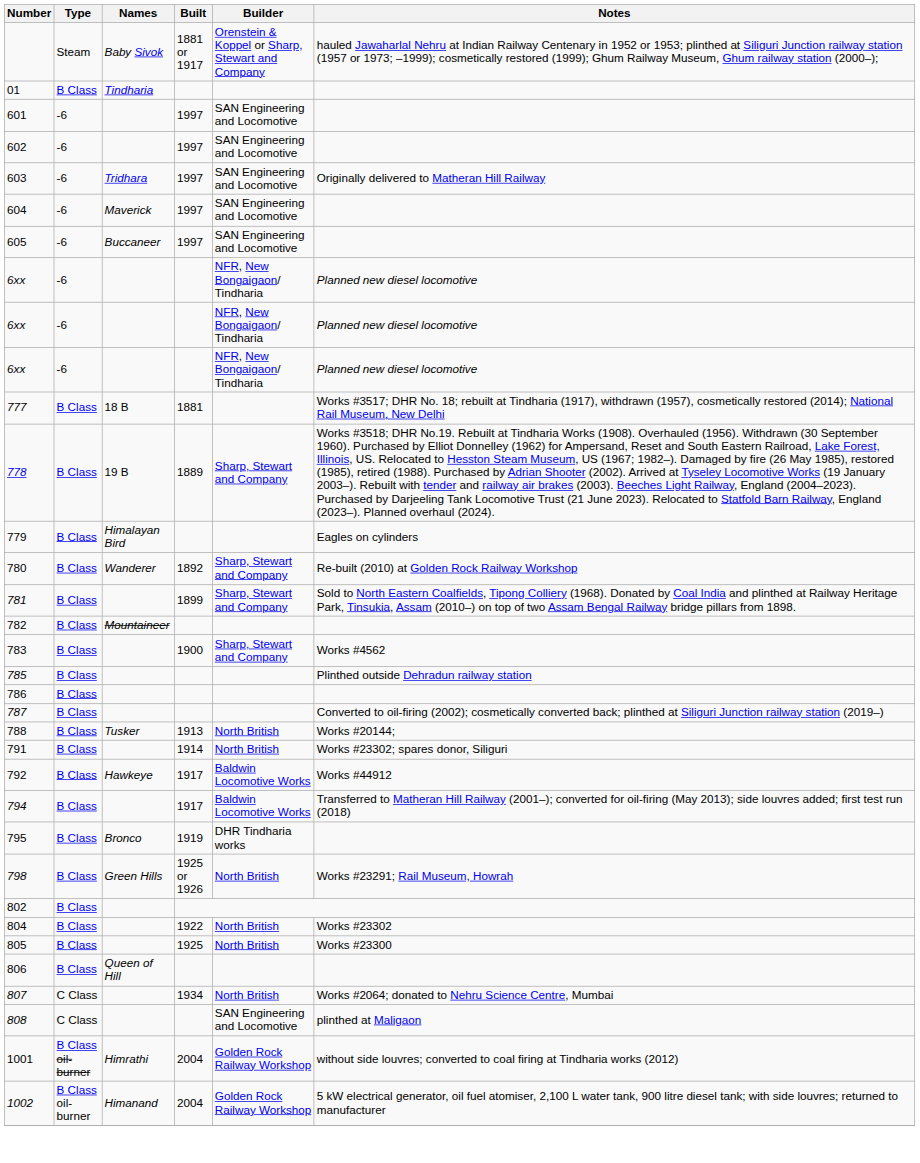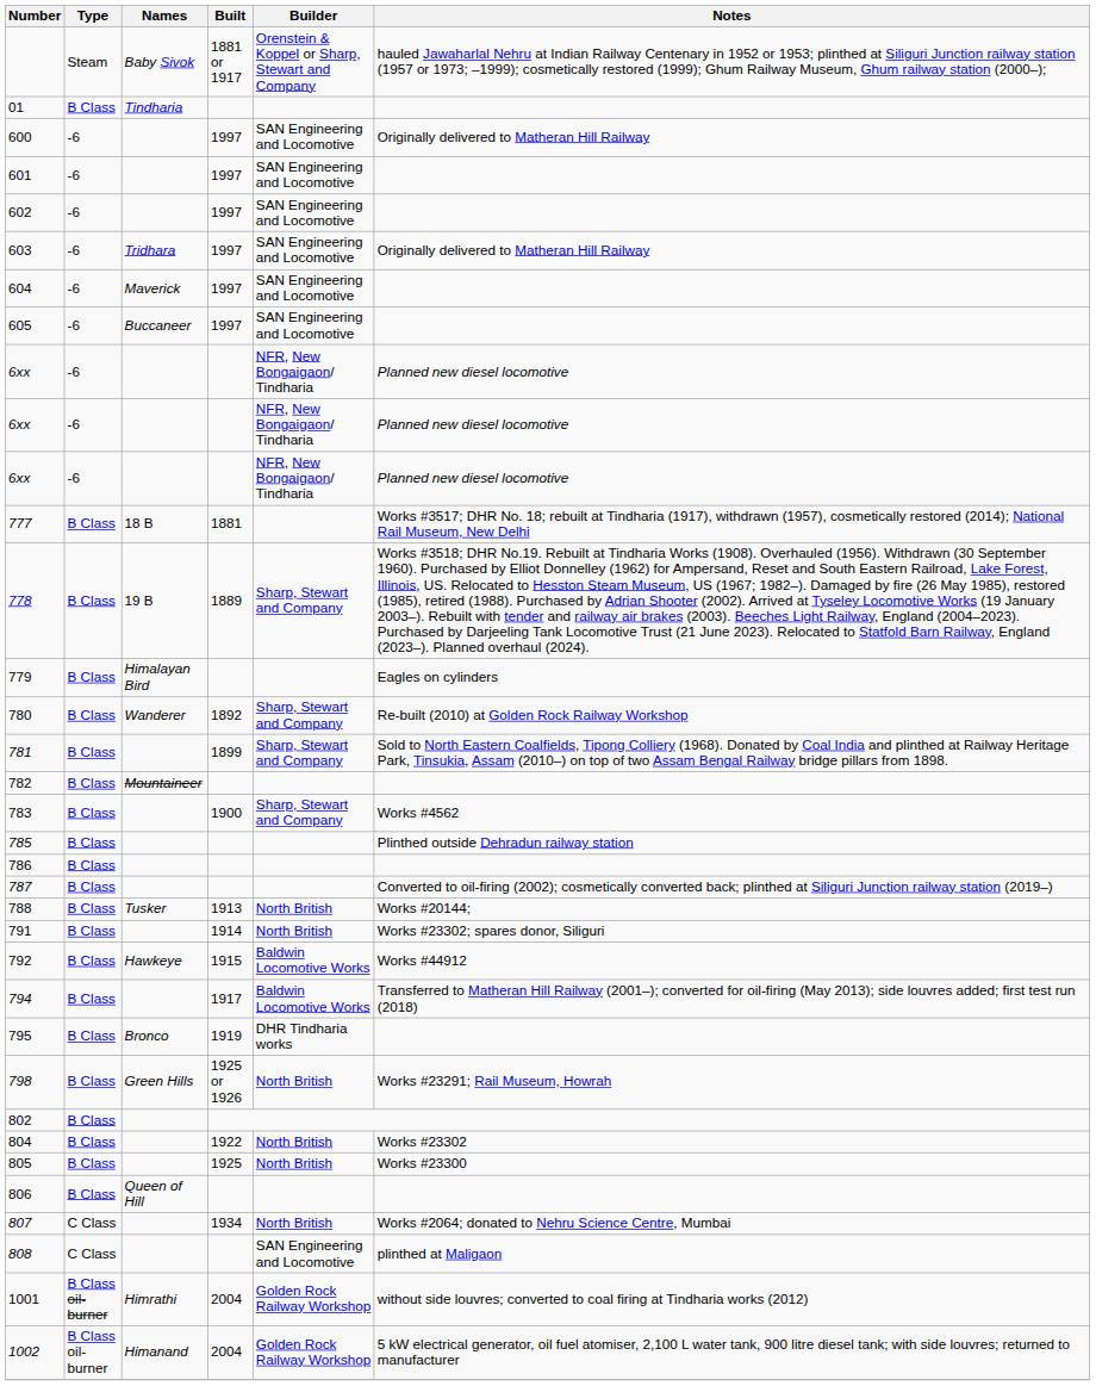 <table class="wikitable sortable">
 <tr>
 <th data-sort-type=number>Number</th>
 <th>Type</th>
 <th>Names</th>
 <th>Built</th>
 <th>Builder</th>
 <th>Notes</th>
 </tr>
 <tr>
 <td></td>
 <td>Steam</td>
 <td><em>Baby <a href='#'>Sivok</a></em></td>
 <td>1881 or 1917</td>
 <td><a href='#'>Orenstein & Koppel</a> or <a href='#'>Sharp, Stewart and Company</a></td>
 <td>hauled <a href='#'>Jawaharlal Nehru</a> at Indian Railway Centenary in 1952 or 1953; plinthed at <a href='#'>Siliguri Junction railway station</a> (1957 or 1973; ‒1999); cosmetically restored (1999); Ghum Railway Museum, <a href='#'>Ghum railway station</a> (2000‒);</td>
 </tr>
 <tr>
 <td>01</td>
 <td><a href='#'>B Class</a></td>
 <td><em><a href='#'>Tindharia</a></em></td>
 <td></td>
 <td></td>
 <td></td>
+</tr>
+<tr>
+<td>600</td>
+<td>-6</td>
+<td></td>
+<td>1997</td>
+<td>SAN Engineering and Locomotive</td>
+<td>Originally delivered to <a href='#'>Matheran Hill Railway</a></td>
 </tr>
 <tr>
 <td>601</td>
 <td>-6</td>
 <td></td>
 <td>1997</td>
 <td>SAN Engineering and Locomotive</td>
 <td></td>
 </tr>
 <tr>
 <td>602</td>
 <td>-6</td>
 <td></td>
 <td>1997</td>
 <td>SAN Engineering and Locomotive</td>
 <td></td>
 </tr>
 <tr>
 <td>603</td>
 <td>-6</td>
 <td><em><a href='#'>Tridhara</a></em></td>
 <td>1997</td>
 <td>SAN Engineering and Locomotive</td>
 <td>Originally delivered to <a href='#'>Matheran Hill Railway</a></td>
 </tr>
 <tr>
 <td>604</td>
 <td>-6</td>
 <td><em>Maverick</em> </td>
 <td>1997</td>
 <td>SAN Engineering and Locomotive</td>
 <td></td>
 </tr>
 <tr>
 <td>605</td>
 <td>-6</td>
 <td><em>Buccaneer</em> </td>
 <td>1997</td>
 <td>SAN Engineering and Locomotive</td>
 <td></td>
 </tr>
 <tr>
 <td data-sort-value=606><em>6xx</em></td>
 <td>-6</td>
 <td></td>
 <td></td>
 <td><a href='#'>NFR</a>, <a href='#'>New Bongaigaon</a>/ Tindharia</td>
 <td><em>Planned new diesel locomotive</em></td>
 </tr>
 <tr>
 <td data-sort-value=607><em>6xx</em></td>
 <td>-6</td>
 <td></td>
 <td></td>
 <td><a href='#'>NFR</a>, <a href='#'>New Bongaigaon</a>/ Tindharia</td>
 <td><em>Planned new diesel locomotive</em></td>
 </tr>
 <tr>
 <td data-sort-value=608><em>6xx</em></td>
 <td>-6</td>
 <td></td>
 <td></td>
 <td><a href='#'>NFR</a>, <a href='#'>New Bongaigaon</a>/ Tindharia</td>
 <td><em>Planned new diesel locomotive</em></td>
 </tr>
 <tr>
 <td><em>777</em></td>
 <td><a href='#'>B Class</a></td>
 <td>18 B</td>
 <td>1881</td>
 <td></td>
 <td>Works #3517; DHR No. 18; rebuilt at Tindharia (1917), withdrawn (1957), cosmetically restored (2014); <a href='#'>National Rail Museum, New Delhi</a></td>
 </tr>
 <tr>
 <td><em><a href='#'>778</a></em></td>
 <td><a href='#'>B Class</a></td>
 <td>19 B</td>
 <td>1889</td>
 <td><a href='#'>Sharp, Stewart and Company</a></td>
 <td>Works #3518;  DHR No.19.  Rebuilt at Tindharia Works (1908).  Overhauled (1956).  Withdrawn (30 September 1960).  Purchased by Elliot Donnelley (1962) for Ampersand, Reset and South Eastern Railroad, <a href='#'>Lake Forest, Illinois</a>, US.  Relocated to <a href='#'>Hesston Steam Museum</a>, US (1967; 1982‒).  Damaged by fire (26 May 1985), restored (1985), retired (1988).  Purchased by <a href='#'>Adrian Shooter</a> (2002). Arrived at <a href='#'>Tyseley Locomotive Works</a> (19 January 2003‒).  Rebuilt with <a href='#'>tender</a> and <a href='#'>railway air brakes</a> (2003). <a href='#'>Beeches Light Railway</a>, England (2004‒2023).  Purchased by Darjeeling Tank Locomotive Trust (21 June 2023).  Relocated to <a href='#'>Statfold Barn Railway</a>, England (2023‒).  Planned overhaul (2024).</td>
 </tr>
 <tr>
 <td>779</td>
 <td><a href='#'>B Class</a></td>
 <td><em>Himalayan Bird</em></td>
 <td></td>
 <td></td>
 <td>Eagles on cylinders </td>
 </tr>
 <tr>
 <td>780</td>
 <td><a href='#'>B Class</a></td>
 <td><em>Wanderer</em></td>
 <td>1892</td>
 <td><a href='#'>Sharp, Stewart and Company</a></td>
 <td>Re-built (2010) at <a href='#'>Golden Rock Railway Workshop</a></td>
 </tr>
 <tr>
 <td><em>781</em></td>
 <td><a href='#'>B Class</a></td>
 <td></td>
 <td>1899</td>
 <td><a href='#'>Sharp, Stewart and Company</a></td>
 <td>Sold to <a href='#'>North Eastern Coalfields</a>, <a href='#'>Tipong Colliery</a> (1968).  Donated by <a href='#'>Coal India</a> and plinthed at Railway Heritage Park, <a href='#'>Tinsukia</a>, <a href='#'>Assam</a> (2010‒) on top of two <a href='#'>Assam Bengal Railway</a> bridge pillars from 1898.</td>
 </tr>
 <tr>
 <td>782</td>
 <td><a href='#'>B Class</a></td>
 <td><s><em>Mountaineer</em></s></td>
 <td></td>
 <td></td>
 <td></td>
 </tr>
 <tr>
 <td>783</td>
 <td><a href='#'>B Class</a></td>
 <td></td>
 <td>1900</td>
 <td><a href='#'>Sharp, Stewart and Company</a></td>
 <td>Works #4562</td>
 </tr>
 <tr>
 <td><em>785</em></td>
 <td><a href='#'>B Class</a></td>
 <td></td>
 <td></td>
 <td></td>
 <td>Plinthed outside <a href='#'>Dehradun railway station</a></td>
 </tr>
 <tr>
 <td>786</td>
 <td><a href='#'>B Class</a></td>
 <td></td>
 <td></td>
 <td></td>
 <td> </td>
 </tr>
 <tr>
 <td><em>787</em></td>
 <td><a href='#'>B Class</a></td>
 <td></td>
 <td></td>
 <td></td>
 <td>Converted to oil-firing (2002); cosmetically converted back; plinthed at <a href='#'>Siliguri Junction railway station</a> (2019‒)</td>
 </tr>
 <tr>
 <td>788</td>
 <td><a href='#'>B Class</a></td>
 <td><em>Tusker</em></td>
 <td>1913</td>
 <td><a href='#'>North British</a></td>
 <td>Works #20144;</td>
 </tr>
 <tr>
 <td>791</td>
 <td><a href='#'>B Class</a></td>
 <td></td>
 <td>1914</td>
 <td><a href='#'>North British</a></td>
 <td>Works #23302; spares donor, Siliguri</td>
 </tr>
 <tr>
 <td>792</td>
 <td><a href='#'>B Class</a></td>
 <td><em>Hawkeye</em></td>
-<td>1917</td>
+<td>1915</td>
 <td><a href='#'>Baldwin Locomotive Works</a></td>
 <td>Works #44912</td>
 </tr>
 <tr>
 <td><em>794</em></td>
 <td><a href='#'>B Class</a></td>
 <td></td>
 <td>1917</td>
 <td><a href='#'>Baldwin Locomotive Works</a></td>
 <td>Transferred to <a href='#'>Matheran Hill Railway</a> (2001‒); converted for oil-firing (May 2013); side louvres added; first test run (2018)</td>
 </tr>
 <tr>
 <td>795</td>
 <td><a href='#'>B Class</a></td>
 <td><em>Bronco</em></td>
 <td>1919</td>
 <td>DHR Tindharia works</td>
 <td></td>
 </tr>
 <tr>
 <td><em>798</em></td>
 <td><a href='#'>B Class</a></td>
 <td><em>Green Hills</em></td>
 <td>1925 or 1926</td>
 <td><a href='#'>North British</a></td>
 <td>Works #23291; <a href='#'>Rail Museum, Howrah</a></td>
 </tr>
 <tr>
 <td>802</td>
 <td><a href='#'>B Class</a></td>
 <td></td>
 </tr>
 <tr>
 <td>804</td>
 <td><a href='#'>B Class</a></td>
 <td></td>
 <td>1922</td>
 <td><a href='#'>North British</a></td>
 <td>Works #23302</td>
 </tr>
 <tr>
 <td>805</td>
 <td><a href='#'>B Class</a></td>
 <td></td>
 <td>1925</td>
 <td><a href='#'>North British</a></td>
 <td>Works #23300</td>
 </tr>
 <tr>
 <td>806</td>
 <td><a href='#'>B Class</a></td>
 <td><em>Queen of Hill</em></td>
 <td></td>
 <td> </td>
 </tr>
 <tr>
 <td><em>807</em></td>
 <td>C Class</td>
 <td></td>
 <td>1934</td>
 <td><a href='#'>North British</a></td>
 <td>Works #2064; donated to <a href='#'>Nehru Science Centre</a>, Mumbai</td>
 </tr>
 <tr>
 <td><em>808</em></td>
 <td>C Class</td>
 <td></td>
 <td></td>
 <td>SAN Engineering and Locomotive</td>
 <td>plinthed at <a href='#'>Maligaon</a> </td>
 </tr>
 <tr>
 <td>1001</td>
 <td><a href='#'>B Class</a> <s>oil-burner</s></td>
 <td><em>Himrathi</em></td>
 <td>2004</td>
 <td><a href='#'>Golden Rock Railway Workshop</a></td>
 <td>without side louvres; converted to coal firing at Tindharia works (2012) </td>
 </tr>
 <tr>
 <td><em>1002</em></td>
 <td><a href='#'>B Class</a> oil-burner</td>
 <td><em>Himanand</em></td>
 <td>2004</td>
 <td><a href='#'>Golden Rock Railway Workshop</a></td>
 <td>5 kW electrical generator, oil fuel atomiser, 2,100 L water tank, 900 litre diesel tank; with side louvres; returned to manufacturer</td>
 </tr>
 <tr>
 </tr>
 </table>
